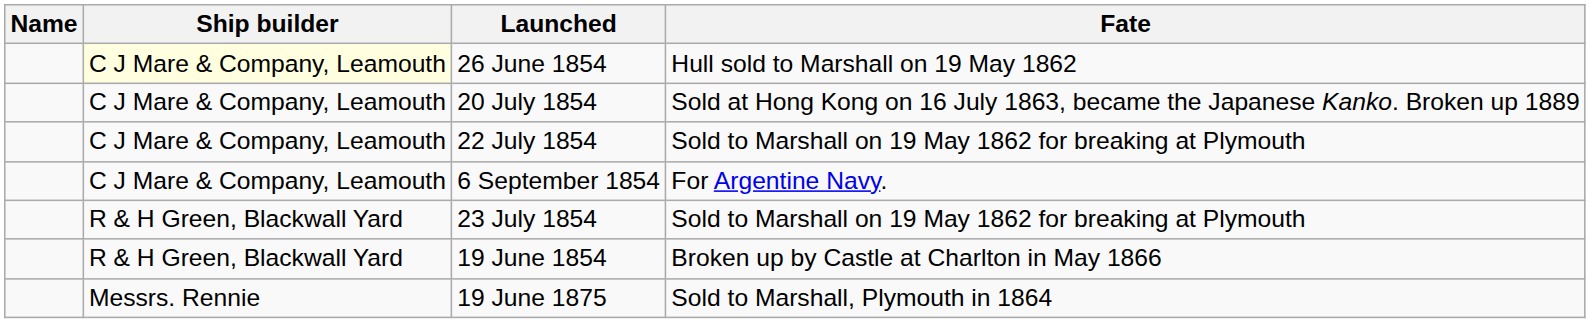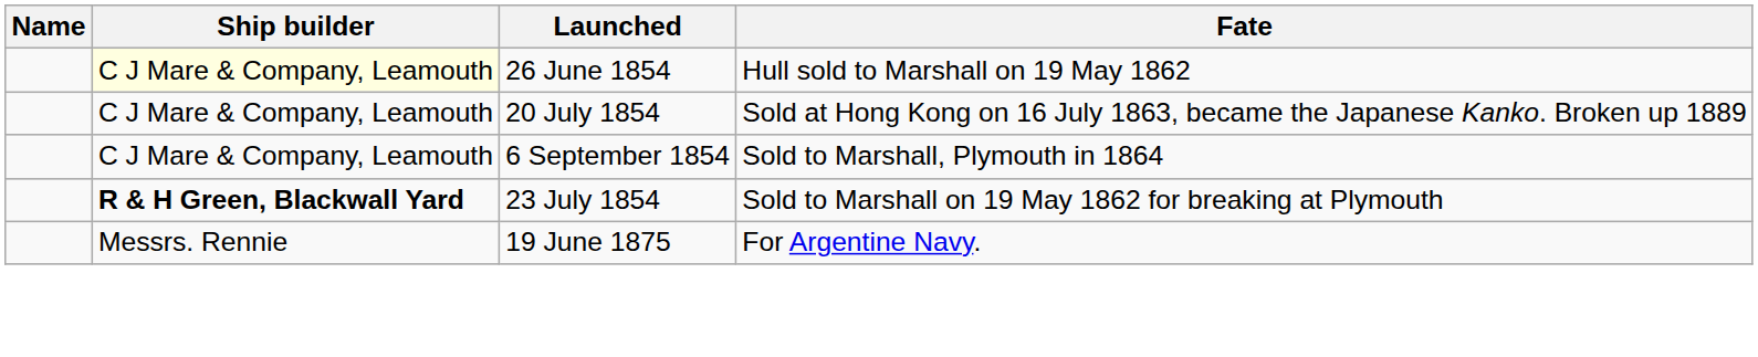 <table class="wikitable" style="text-align:left">
 <tr>
 <th>Name</th>
 <th>Ship builder</th>
 <th>Launched</th>
 <th>Fate</th>
 </tr>
 <tr>
 <td></td>
 <td style="background: lightyellow;">C J Mare & Company, Leamouth</td>
 <td>26 June 1854</td>
 <td>Hull sold to Marshall on 19 May 1862</td>
 </tr>
 <tr>
 <td></td>
 <td>C J Mare & Company, Leamouth</td>
 <td>20 July 1854</td>
 <td>Sold at Hong Kong on 16 July 1863, became the Japanese <em>Kanko</em>. Broken up 1889</td>
 </tr>
 <tr>
 <td></td>
 <td>C J Mare & Company, Leamouth</td>
-<td>22 July 1854</td>
-<td>Sold to Marshall on 19 May 1862 for breaking at Plymouth</td>
+<td>6 September 1854</td>
+<td>Sold to Marshall, Plymouth in 1864</td>
 </tr>
 <tr>
 <td></td>
-<td>C J Mare & Company, Leamouth</td>
-<td>6 September 1854</td>
-<td>For <a href='#'>Argentine Navy</a>.</td>
-</tr>
-<tr>
-<td></td>
-<td>R & H Green, Blackwall Yard</td>
+<td><strong>R & H Green, Blackwall Yard</strong></td>
 <td>23 July 1854</td>
 <td>Sold to Marshall on 19 May 1862 for breaking at Plymouth</td>
 </tr>
 <tr>
 <td></td>
-<td>R & H Green, Blackwall Yard</td>
-<td>19 June 1854</td>
-<td>Broken up by Castle at Charlton in May 1866</td>
-</tr>
-<tr>
-<td></td>
 <td>Messrs. Rennie</td>
 <td>19 June 1875</td>
-<td>Sold to Marshall, Plymouth in 1864</td>
+<td>For <a href='#'>Argentine Navy</a>.</td>
 </tr>
 </table>
